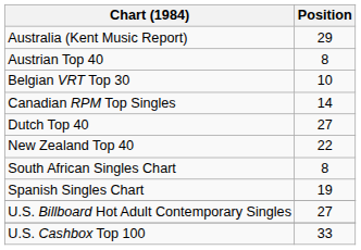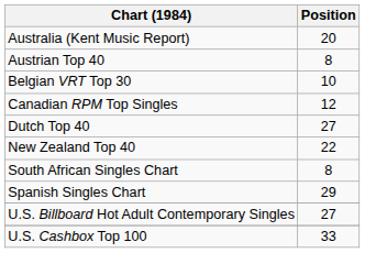 <table class="wikitable sortable">
 <tr>
 <th>Chart (1984)</th>
 <th>Position</th>
 </tr>
 <tr>
 <td>Australia (Kent Music Report)</td>
-<td style="text-align:center;">29</td>
+<td style="text-align:center;">20</td>
 </tr>
 <tr>
 <td>Austrian Top 40</td>
 <td style="text-align:center;">8</td>
 </tr>
 <tr>
 <td>Belgian <em>VRT</em> Top 30</td>
 <td style="text-align:center;">10</td>
 </tr>
 <tr>
 <td>Canadian <em>RPM</em> Top Singles</td>
-<td style="text-align:center;">14</td>
+<td style="text-align:center;">12</td>
 </tr>
 <tr>
 <td>Dutch Top 40</td>
 <td style="text-align:center;">27</td>
 </tr>
 <tr>
 <td>New Zealand Top 40</td>
 <td style="text-align:center;">22</td>
 </tr>
 <tr>
 <td>South African Singles Chart</td>
 <td style="text-align:center;">8</td>
 </tr>
 <tr>
 <td>Spanish Singles Chart</td>
-<td style="text-align:center;">19</td>
+<td style="text-align:center;">29</td>
 </tr>
 <tr>
 </tr>
 <tr>
 <td>U.S. <em>Billboard</em> Hot Adult Contemporary Singles</td>
 <td style="text-align:center;">27</td>
 </tr>
 <tr>
 </tr>
 <tr>
 <td>U.S. <em>Cashbox</em> Top 100</td>
 <td style="text-align:center;">33</td>
 </tr>
 </table>
